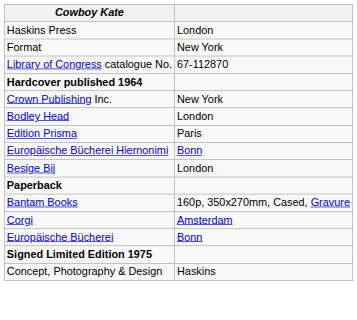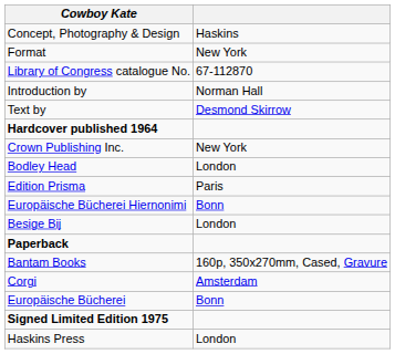 <table class="wikitable">
 <tr>
 <th><em>Cowboy Kate</em></th>
 <th></th>
 </tr>
 <tr>
-<td>Haskins Press</td>
-<td>London</td>
+<td>Concept, Photography & Design</td>
+<td>Haskins</td>
 </tr>
 <tr>
 <td>Format</td>
 <td>New York</td>
 </tr>
 <tr>
 <td><a href='#'>Library of Congress</a> catalogue No.</td>
 <td>67-112870</td>
+</tr>
+<tr>
+<td>Introduction by</td>
+<td>Norman Hall</td>
+</tr>
+<tr>
+<td>Text by</td>
+<td><a href='#'>Desmond Skirrow</a></td>
 </tr>
 <tr>
 <td><strong>Hardcover published 1964</strong></td>
 </tr>
 <tr>
 <td><a href='#'>Crown Publishing</a> Inc.</td>
 <td>New York</td>
 </tr>
 <tr>
 <td><a href='#'>Bodley Head</a></td>
 <td>London</td>
 </tr>
 <tr>
 <td><a href='#'>Edition Prisma</a></td>
 <td>Paris</td>
 </tr>
 <tr>
 <td><a href='#'>Europäische Bücherei Hiernonimi</a></td>
 <td><a href='#'>Bonn</a></td>
 </tr>
 <tr>
 <td><a href='#'>Besige Bij</a></td>
 <td>London</td>
 </tr>
 <tr>
 <td><strong>Paperback</strong></td>
 </tr>
 <tr>
 <td><a href='#'>Bantam Books</a></td>
 <td>160p, 350x270mm, Cased, <a href='#'>Gravure</a></td>
 </tr>
 <tr>
 <td><a href='#'>Corgi</a></td>
 <td><a href='#'>Amsterdam</a></td>
 </tr>
 <tr>
 <td><a href='#'>Europäische Bücherei</a></td>
 <td><a href='#'>Bonn</a></td>
 </tr>
 <tr>
 <td><strong>Signed Limited Edition 1975</strong></td>
 </tr>
 <tr>
-<td>Concept, Photography & Design</td>
-<td>Haskins</td>
+<td>Haskins Press</td>
+<td>London</td>
 </tr>
 </table>
